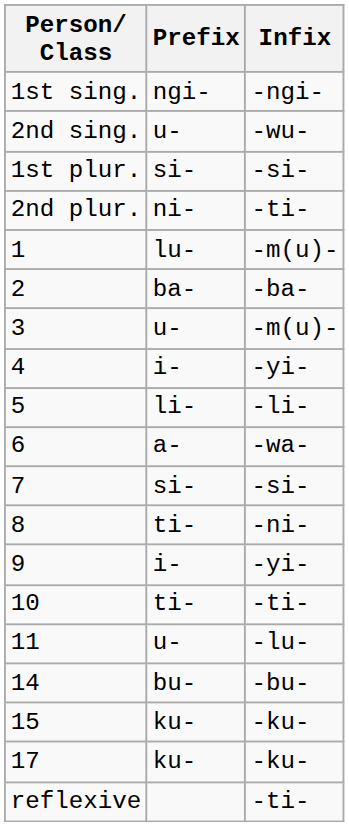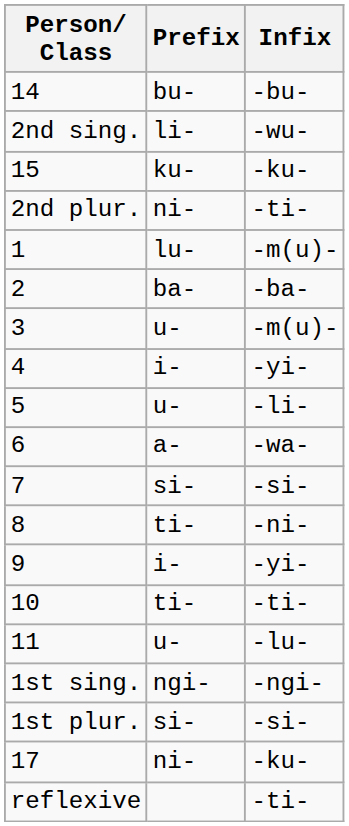 <table class="wikitable">
 <tr>
 <th>Person/<br>Class</th>
 <th>Prefix</th>
 <th>Infix</th>
 </tr>
 <tr>
-<td>1st sing.</td>
-<td>ngi-</td>
-<td>-ngi-</td>
+<td>14</td>
+<td>bu-</td>
+<td>-bu-</td>
 </tr>
 <tr>
 <td>2nd sing.</td>
-<td>u-</td>
+<td>li-</td>
 <td>-wu-</td>
 </tr>
 <tr>
-<td>1st plur.</td>
-<td>si-</td>
-<td>-si-</td>
+<td>15</td>
+<td>ku-</td>
+<td>-ku-</td>
 </tr>
 <tr>
 <td>2nd plur.</td>
 <td>ni-</td>
 <td>-ti-</td>
 </tr>
 <tr>
 <td>1</td>
 <td>lu-</td>
 <td>-m(u)-</td>
 </tr>
 <tr>
 <td>2</td>
 <td>ba-</td>
 <td>-ba-</td>
 </tr>
 <tr>
 <td>3</td>
 <td>u-</td>
 <td>-m(u)-</td>
 </tr>
 <tr>
 <td>4</td>
 <td>i-</td>
 <td>-yi-</td>
 </tr>
 <tr>
 <td>5</td>
-<td>li-</td>
+<td>u-</td>
 <td>-li-</td>
 </tr>
 <tr>
 <td>6</td>
 <td>a-</td>
 <td>-wa-</td>
 </tr>
 <tr>
 <td>7</td>
 <td>si-</td>
 <td>-si-</td>
 </tr>
 <tr>
 <td>8</td>
 <td>ti-</td>
 <td>-ni-</td>
 </tr>
 <tr>
 <td>9</td>
 <td>i-</td>
 <td>-yi-</td>
 </tr>
 <tr>
 <td>10</td>
 <td>ti-</td>
 <td>-ti-</td>
 </tr>
 <tr>
 <td>11</td>
 <td>u-</td>
 <td>-lu-</td>
 </tr>
 <tr>
-<td>14</td>
-<td>bu-</td>
-<td>-bu-</td>
+<td>1st sing.</td>
+<td>ngi-</td>
+<td>-ngi-</td>
 </tr>
 <tr>
-<td>15</td>
-<td>ku-</td>
-<td>-ku-</td>
+<td>1st plur.</td>
+<td>si-</td>
+<td>-si-</td>
 </tr>
 <tr>
 <td>17</td>
-<td>ku-</td>
+<td>ni-</td>
 <td>-ku-</td>
 </tr>
 <tr>
 <td>reflexive</td>
 <td></td>
 <td>-ti-</td>
 </tr>
 </table>
